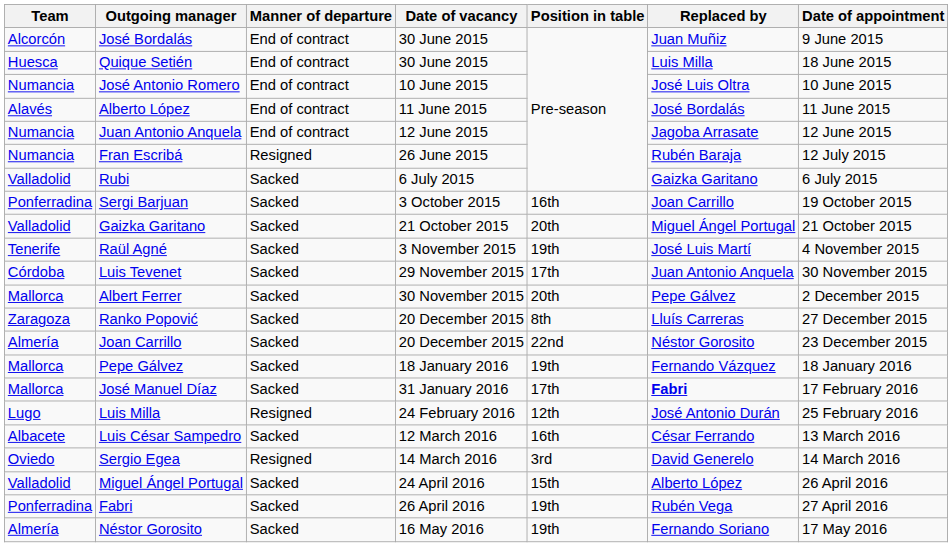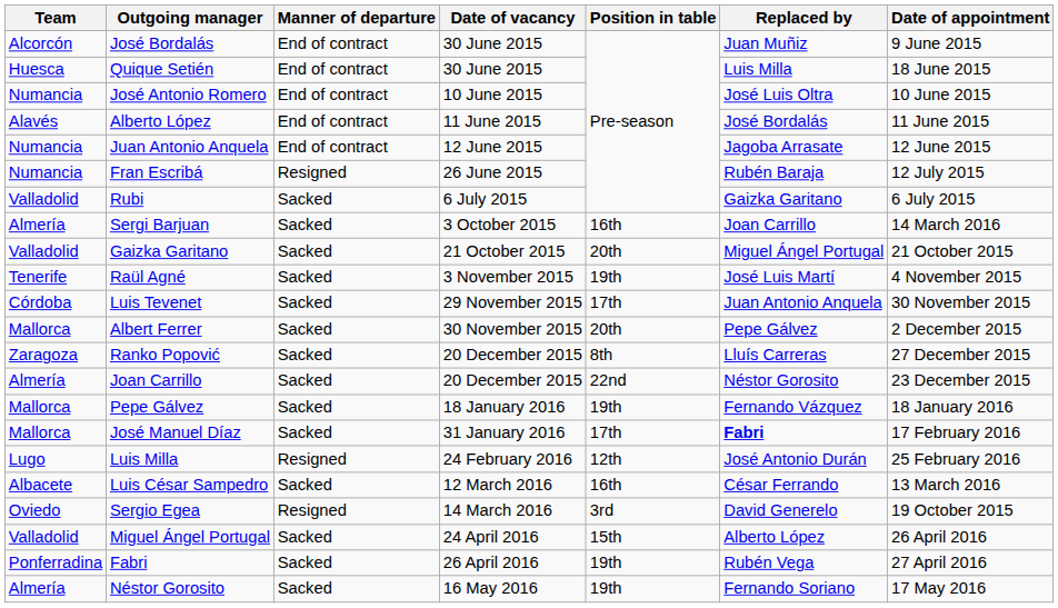 <table class="wikitable sortable">
 <tr>
 <th>Team</th>
 <th>Outgoing manager</th>
 <th>Manner of departure</th>
 <th>Date of vacancy</th>
 <th>Position in table</th>
 <th>Replaced by</th>
 <th>Date of appointment</th>
 </tr>
 <tr>
 <td><a href='#'>Alcorcón</a></td>
 <td> <a href='#'>José Bordalás</a></td>
 <td>End of contract</td>
 <td>30 June 2015</td>
 <td rowspan=7>Pre-season</td>
 <td> <a href='#'>Juan Muñiz</a></td>
 <td>9 June 2015</td>
 </tr>
 <tr>
 <td><a href='#'>Huesca</a></td>
 <td> <a href='#'>Quique Setién</a></td>
 <td>End of contract</td>
 <td>30 June 2015</td>
 <td> <a href='#'>Luis Milla</a></td>
 <td>18 June 2015</td>
 </tr>
 <tr>
 <td><a href='#'>Numancia</a></td>
 <td> <a href='#'>José Antonio Romero</a></td>
 <td>End of contract</td>
 <td>10 June 2015</td>
 <td> <a href='#'>José Luis Oltra</a></td>
 <td>10 June 2015</td>
 </tr>
 <tr>
 <td><a href='#'>Alavés</a></td>
 <td> <a href='#'>Alberto López</a></td>
 <td>End of contract</td>
 <td>11 June 2015</td>
 <td> <a href='#'>José Bordalás</a></td>
 <td>11 June 2015</td>
 </tr>
 <tr>
 <td><a href='#'>Numancia</a></td>
 <td> <a href='#'>Juan Antonio Anquela</a></td>
 <td>End of contract</td>
 <td>12 June 2015</td>
 <td> <a href='#'>Jagoba Arrasate</a></td>
 <td>12 June 2015</td>
 </tr>
 <tr>
 <td><a href='#'>Numancia</a></td>
 <td> <a href='#'>Fran Escribá</a></td>
 <td>Resigned</td>
 <td>26 June 2015</td>
 <td> <a href='#'>Rubén Baraja</a></td>
 <td>12 July 2015</td>
 </tr>
 <tr>
 <td><a href='#'>Valladolid</a></td>
 <td> <a href='#'>Rubi</a></td>
 <td>Sacked</td>
 <td>6 July 2015</td>
 <td> <a href='#'>Gaizka Garitano</a></td>
 <td>6 July 2015</td>
 </tr>
 <tr>
-<td><a href='#'>Ponferradina</a></td>
+<td><a href='#'>Almería</a></td>
 <td> <a href='#'>Sergi Barjuan</a></td>
 <td>Sacked</td>
 <td>3 October 2015</td>
 <td>16th</td>
 <td> <a href='#'>Joan Carrillo</a></td>
-<td>19 October 2015</td>
+<td>14 March 2016</td>
 </tr>
 <tr>
 <td><a href='#'>Valladolid</a></td>
 <td> <a href='#'>Gaizka Garitano</a></td>
 <td>Sacked</td>
 <td>21 October 2015</td>
 <td>20th</td>
 <td> <a href='#'>Miguel Ángel Portugal</a></td>
 <td>21 October 2015</td>
 </tr>
 <tr>
 <td><a href='#'>Tenerife</a></td>
 <td> <a href='#'>Raül Agné</a></td>
 <td>Sacked</td>
 <td>3 November 2015</td>
 <td>19th</td>
 <td> <a href='#'>José Luis Martí</a></td>
 <td>4 November 2015</td>
 </tr>
 <tr>
 <td><a href='#'>Córdoba</a></td>
 <td> <a href='#'>Luis Tevenet</a></td>
 <td>Sacked</td>
 <td>29 November 2015</td>
 <td>17th</td>
 <td> <a href='#'>Juan Antonio Anquela</a></td>
 <td>30 November 2015</td>
 </tr>
 <tr>
 <td><a href='#'>Mallorca</a></td>
 <td> <a href='#'>Albert Ferrer</a></td>
 <td>Sacked</td>
 <td>30 November 2015</td>
 <td>20th</td>
 <td> <a href='#'>Pepe Gálvez</a></td>
 <td>2 December 2015</td>
 </tr>
 <tr>
 <td><a href='#'>Zaragoza</a></td>
 <td> <a href='#'>Ranko Popović</a></td>
 <td>Sacked</td>
 <td>20 December 2015</td>
 <td>8th</td>
 <td> <a href='#'>Lluís Carreras</a></td>
 <td>27 December 2015</td>
 </tr>
 <tr>
 <td><a href='#'>Almería</a></td>
 <td> <a href='#'>Joan Carrillo</a></td>
 <td>Sacked</td>
 <td>20 December 2015</td>
 <td>22nd</td>
 <td> <a href='#'>Néstor Gorosito</a></td>
 <td>23 December 2015</td>
 </tr>
 <tr>
 <td><a href='#'>Mallorca</a></td>
 <td> <a href='#'>Pepe Gálvez</a></td>
 <td>Sacked</td>
 <td>18 January 2016</td>
 <td>19th</td>
 <td> <a href='#'>Fernando Vázquez</a></td>
 <td>18 January 2016</td>
 </tr>
 <tr>
 <td><a href='#'>Mallorca</a></td>
 <td> <a href='#'>José Manuel Díaz</a></td>
 <td>Sacked</td>
 <td>31 January 2016</td>
 <td>17th</td>
 <td><strong> <a href='#'>Fabri</a></strong></td>
 <td>17 February 2016</td>
 </tr>
 <tr>
 <td><a href='#'>Lugo</a></td>
 <td> <a href='#'>Luis Milla</a></td>
 <td>Resigned</td>
 <td>24 February 2016</td>
 <td>12th</td>
 <td> <a href='#'>José Antonio Durán</a></td>
 <td>25 February 2016</td>
 </tr>
 <tr>
 <td><a href='#'>Albacete</a></td>
 <td> <a href='#'>Luis César Sampedro</a></td>
 <td>Sacked</td>
 <td>12 March 2016</td>
 <td>16th</td>
 <td> <a href='#'>César Ferrando</a></td>
 <td>13 March 2016</td>
 </tr>
 <tr>
 <td><a href='#'>Oviedo</a></td>
 <td> <a href='#'>Sergio Egea</a></td>
 <td>Resigned</td>
 <td>14 March 2016</td>
 <td>3rd</td>
 <td> <a href='#'>David Generelo</a></td>
-<td>14 March 2016</td>
+<td>19 October 2015</td>
 </tr>
 <tr>
 <td><a href='#'>Valladolid</a></td>
 <td> <a href='#'>Miguel Ángel Portugal</a></td>
 <td>Sacked</td>
 <td>24 April 2016</td>
 <td>15th</td>
 <td> <a href='#'>Alberto López</a></td>
 <td>26 April 2016</td>
 </tr>
 <tr>
 <td><a href='#'>Ponferradina</a></td>
 <td> <a href='#'>Fabri</a></td>
 <td>Sacked</td>
 <td>26 April 2016</td>
 <td>19th</td>
 <td> <a href='#'>Rubén Vega</a></td>
 <td>27 April 2016</td>
 </tr>
 <tr>
 <td><a href='#'>Almería</a></td>
 <td> <a href='#'>Néstor Gorosito</a></td>
 <td>Sacked</td>
 <td>16 May 2016</td>
 <td>19th</td>
 <td> <a href='#'>Fernando Soriano</a></td>
 <td>17 May 2016</td>
 </tr>
 </table>
